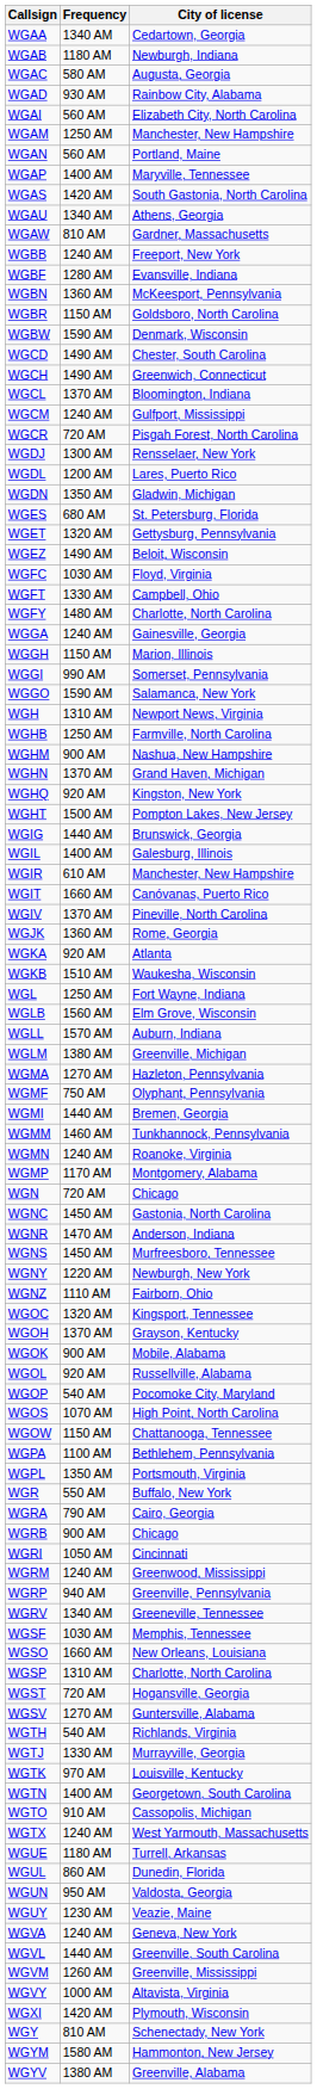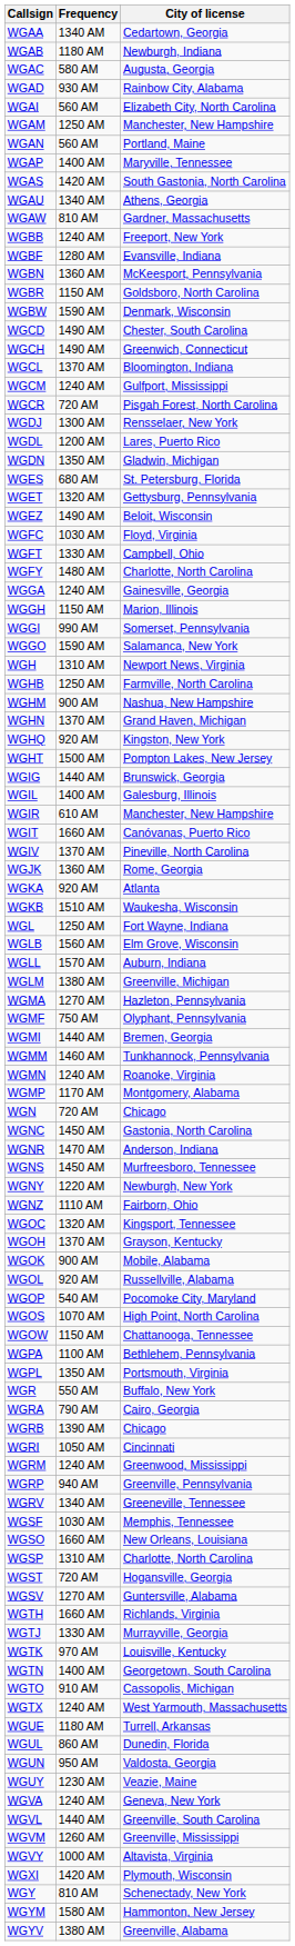 <table class="wikitable sortable">
 <tr>
 <th>Callsign</th>
 <th>Frequency</th>
 <th>City of license</th>
 </tr>
 <tr>
 <td><a href='#'>WGAA</a></td>
 <td>1340 AM</td>
 <td><a href='#'>Cedartown, Georgia</a></td>
 </tr>
 <tr>
 <td><a href='#'>WGAB</a></td>
 <td>1180 AM</td>
 <td><a href='#'>Newburgh, Indiana</a></td>
 </tr>
 <tr>
 <td><a href='#'>WGAC</a></td>
 <td>580 AM</td>
 <td><a href='#'>Augusta, Georgia</a></td>
 </tr>
 <tr>
 <td><a href='#'>WGAD</a></td>
 <td>930 AM</td>
 <td><a href='#'>Rainbow City, Alabama</a></td>
 </tr>
 <tr>
 <td><a href='#'>WGAI</a></td>
 <td>560 AM</td>
 <td><a href='#'>Elizabeth City, North Carolina</a></td>
 </tr>
 <tr>
 <td><a href='#'>WGAM</a></td>
 <td>1250 AM</td>
 <td><a href='#'>Manchester, New Hampshire</a></td>
 </tr>
 <tr>
 <td><a href='#'>WGAN</a></td>
 <td>560 AM</td>
 <td><a href='#'>Portland, Maine</a></td>
 </tr>
 <tr>
 <td><a href='#'>WGAP</a></td>
 <td>1400 AM</td>
 <td><a href='#'>Maryville, Tennessee</a></td>
 </tr>
 <tr>
 <td><a href='#'>WGAS</a></td>
 <td>1420 AM</td>
 <td><a href='#'>South Gastonia, North Carolina</a></td>
 </tr>
 <tr>
 <td><a href='#'>WGAU</a></td>
 <td>1340 AM</td>
 <td><a href='#'>Athens, Georgia</a></td>
 </tr>
 <tr>
 <td><a href='#'>WGAW</a></td>
 <td>810 AM</td>
 <td><a href='#'>Gardner, Massachusetts</a></td>
 </tr>
 <tr>
 <td><a href='#'>WGBB</a></td>
 <td>1240 AM</td>
 <td><a href='#'>Freeport, New York</a></td>
 </tr>
 <tr>
 <td><a href='#'>WGBF</a></td>
 <td>1280 AM</td>
 <td><a href='#'>Evansville, Indiana</a></td>
 </tr>
 <tr>
 <td><a href='#'>WGBN</a></td>
 <td>1360 AM</td>
 <td><a href='#'>McKeesport, Pennsylvania</a></td>
 </tr>
 <tr>
 <td><a href='#'>WGBR</a></td>
 <td>1150 AM</td>
 <td><a href='#'>Goldsboro, North Carolina</a></td>
 </tr>
 <tr>
 <td><a href='#'>WGBW</a></td>
 <td>1590 AM</td>
 <td><a href='#'>Denmark, Wisconsin</a></td>
 </tr>
 <tr>
 <td><a href='#'>WGCD</a></td>
 <td>1490 AM</td>
 <td><a href='#'>Chester, South Carolina</a></td>
 </tr>
 <tr>
 <td><a href='#'>WGCH</a></td>
 <td>1490 AM</td>
 <td><a href='#'>Greenwich, Connecticut</a></td>
 </tr>
 <tr>
 <td><a href='#'>WGCL</a></td>
 <td>1370 AM</td>
 <td><a href='#'>Bloomington, Indiana</a></td>
 </tr>
 <tr>
 <td><a href='#'>WGCM</a></td>
 <td>1240 AM</td>
 <td><a href='#'>Gulfport, Mississippi</a></td>
 </tr>
 <tr>
 <td><a href='#'>WGCR</a></td>
 <td>720 AM</td>
 <td><a href='#'>Pisgah Forest, North Carolina</a></td>
 </tr>
 <tr>
 <td><a href='#'>WGDJ</a></td>
 <td>1300 AM</td>
 <td><a href='#'>Rensselaer, New York</a></td>
 </tr>
 <tr>
 <td><a href='#'>WGDL</a></td>
 <td>1200 AM</td>
 <td><a href='#'>Lares, Puerto Rico</a></td>
 </tr>
 <tr>
 <td><a href='#'>WGDN</a></td>
 <td>1350 AM</td>
 <td><a href='#'>Gladwin, Michigan</a></td>
 </tr>
 <tr>
 <td><a href='#'>WGES</a></td>
 <td>680 AM</td>
 <td><a href='#'>St. Petersburg, Florida</a></td>
 </tr>
 <tr>
 <td><a href='#'>WGET</a></td>
 <td>1320 AM</td>
 <td><a href='#'>Gettysburg, Pennsylvania</a></td>
 </tr>
 <tr>
 <td><a href='#'>WGEZ</a></td>
 <td>1490 AM</td>
 <td><a href='#'>Beloit, Wisconsin</a></td>
 </tr>
 <tr>
 <td><a href='#'>WGFC</a></td>
 <td>1030 AM</td>
 <td><a href='#'>Floyd, Virginia</a></td>
 </tr>
 <tr>
 <td><a href='#'>WGFT</a></td>
 <td>1330 AM</td>
 <td><a href='#'>Campbell, Ohio</a></td>
 </tr>
 <tr>
 <td><a href='#'>WGFY</a></td>
 <td>1480 AM</td>
 <td><a href='#'>Charlotte, North Carolina</a></td>
 </tr>
 <tr>
 <td><a href='#'>WGGA</a></td>
 <td>1240 AM</td>
 <td><a href='#'>Gainesville, Georgia</a></td>
 </tr>
 <tr>
 <td><a href='#'>WGGH</a></td>
 <td>1150 AM</td>
 <td><a href='#'>Marion, Illinois</a></td>
 </tr>
 <tr>
 <td><a href='#'>WGGI</a></td>
 <td>990 AM</td>
 <td><a href='#'>Somerset, Pennsylvania</a></td>
 </tr>
 <tr>
 <td><a href='#'>WGGO</a></td>
 <td>1590 AM</td>
 <td><a href='#'>Salamanca, New York</a></td>
 </tr>
 <tr>
 <td><a href='#'>WGH</a></td>
 <td>1310 AM</td>
 <td><a href='#'>Newport News, Virginia</a></td>
 </tr>
 <tr>
 <td><a href='#'>WGHB</a></td>
 <td>1250 AM</td>
 <td><a href='#'>Farmville, North Carolina</a></td>
 </tr>
 <tr>
 <td><a href='#'>WGHM</a></td>
 <td>900 AM</td>
 <td><a href='#'>Nashua, New Hampshire</a></td>
 </tr>
 <tr>
 <td><a href='#'>WGHN</a></td>
 <td>1370 AM</td>
 <td><a href='#'>Grand Haven, Michigan</a></td>
 </tr>
 <tr>
 <td><a href='#'>WGHQ</a></td>
 <td>920 AM</td>
 <td><a href='#'>Kingston, New York</a></td>
 </tr>
 <tr>
 <td><a href='#'>WGHT</a></td>
 <td>1500 AM</td>
 <td><a href='#'>Pompton Lakes, New Jersey</a></td>
 </tr>
 <tr>
 <td><a href='#'>WGIG</a></td>
 <td>1440 AM</td>
 <td><a href='#'>Brunswick, Georgia</a></td>
 </tr>
 <tr>
 <td><a href='#'>WGIL</a></td>
 <td>1400 AM</td>
 <td><a href='#'>Galesburg, Illinois</a></td>
 </tr>
 <tr>
 <td><a href='#'>WGIR</a></td>
 <td>610 AM</td>
 <td><a href='#'>Manchester, New Hampshire</a></td>
 </tr>
 <tr>
 <td><a href='#'>WGIT</a></td>
 <td>1660 AM</td>
 <td><a href='#'>Canóvanas, Puerto Rico</a></td>
 </tr>
 <tr>
 <td><a href='#'>WGIV</a></td>
 <td>1370 AM</td>
 <td><a href='#'>Pineville, North Carolina</a></td>
 </tr>
 <tr>
 <td><a href='#'>WGJK</a></td>
 <td>1360 AM</td>
 <td><a href='#'>Rome, Georgia</a></td>
 </tr>
 <tr>
 <td><a href='#'>WGKA</a></td>
 <td>920 AM</td>
 <td><a href='#'>Atlanta</a></td>
 </tr>
 <tr>
 <td><a href='#'>WGKB</a></td>
 <td>1510 AM</td>
 <td><a href='#'>Waukesha, Wisconsin</a></td>
 </tr>
 <tr>
 <td><a href='#'>WGL</a></td>
 <td>1250 AM</td>
 <td><a href='#'>Fort Wayne, Indiana</a></td>
 </tr>
 <tr>
 <td><a href='#'>WGLB</a></td>
 <td>1560 AM</td>
 <td><a href='#'>Elm Grove, Wisconsin</a></td>
 </tr>
 <tr>
 <td><a href='#'>WGLL</a></td>
 <td>1570 AM</td>
 <td><a href='#'>Auburn, Indiana</a></td>
 </tr>
 <tr>
 <td><a href='#'>WGLM</a></td>
 <td>1380 AM</td>
 <td><a href='#'>Greenville, Michigan</a></td>
 </tr>
 <tr>
 <td><a href='#'>WGMA</a></td>
 <td>1270 AM</td>
 <td><a href='#'>Hazleton, Pennsylvania</a></td>
 </tr>
 <tr>
 <td><a href='#'>WGMF</a></td>
 <td>750 AM</td>
 <td><a href='#'>Olyphant, Pennsylvania</a></td>
 </tr>
 <tr>
 <td><a href='#'>WGMI</a></td>
 <td>1440 AM</td>
 <td><a href='#'>Bremen, Georgia</a></td>
 </tr>
 <tr>
 <td><a href='#'>WGMM</a></td>
 <td>1460 AM</td>
 <td><a href='#'>Tunkhannock, Pennsylvania</a></td>
 </tr>
 <tr>
 <td><a href='#'>WGMN</a></td>
 <td>1240 AM</td>
 <td><a href='#'>Roanoke, Virginia</a></td>
 </tr>
 <tr>
 <td><a href='#'>WGMP</a></td>
 <td>1170 AM</td>
 <td><a href='#'>Montgomery, Alabama</a></td>
 </tr>
 <tr>
 <td><a href='#'>WGN</a></td>
 <td>720 AM</td>
 <td><a href='#'>Chicago</a></td>
 </tr>
 <tr>
 <td><a href='#'>WGNC</a></td>
 <td>1450 AM</td>
 <td><a href='#'>Gastonia, North Carolina</a></td>
 </tr>
 <tr>
 <td><a href='#'>WGNR</a></td>
 <td>1470 AM</td>
 <td><a href='#'>Anderson, Indiana</a></td>
 </tr>
 <tr>
 <td><a href='#'>WGNS</a></td>
 <td>1450 AM</td>
 <td><a href='#'>Murfreesboro, Tennessee</a></td>
 </tr>
 <tr>
 <td><a href='#'>WGNY</a></td>
 <td>1220 AM</td>
 <td><a href='#'>Newburgh, New York</a></td>
 </tr>
 <tr>
 <td><a href='#'>WGNZ</a></td>
 <td>1110 AM</td>
 <td><a href='#'>Fairborn, Ohio</a></td>
 </tr>
 <tr>
 <td><a href='#'>WGOC</a></td>
 <td>1320 AM</td>
 <td><a href='#'>Kingsport, Tennessee</a></td>
 </tr>
 <tr>
 <td><a href='#'>WGOH</a></td>
 <td>1370 AM</td>
 <td><a href='#'>Grayson, Kentucky</a></td>
 </tr>
 <tr>
 <td><a href='#'>WGOK</a></td>
 <td>900 AM</td>
 <td><a href='#'>Mobile, Alabama</a></td>
 </tr>
 <tr>
 <td><a href='#'>WGOL</a></td>
 <td>920 AM</td>
 <td><a href='#'>Russellville, Alabama</a></td>
 </tr>
 <tr>
 <td><a href='#'>WGOP</a></td>
 <td>540 AM</td>
 <td><a href='#'>Pocomoke City, Maryland</a></td>
 </tr>
 <tr>
 <td><a href='#'>WGOS</a></td>
 <td>1070 AM</td>
 <td><a href='#'>High Point, North Carolina</a></td>
 </tr>
 <tr>
 <td><a href='#'>WGOW</a></td>
 <td>1150 AM</td>
 <td><a href='#'>Chattanooga, Tennessee</a></td>
 </tr>
 <tr>
 <td><a href='#'>WGPA</a></td>
 <td>1100 AM</td>
 <td><a href='#'>Bethlehem, Pennsylvania</a></td>
 </tr>
 <tr>
 <td><a href='#'>WGPL</a></td>
 <td>1350 AM</td>
 <td><a href='#'>Portsmouth, Virginia</a></td>
 </tr>
 <tr>
 <td><a href='#'>WGR</a></td>
 <td>550 AM</td>
 <td><a href='#'>Buffalo, New York</a></td>
 </tr>
 <tr>
 <td><a href='#'>WGRA</a></td>
 <td>790 AM</td>
 <td><a href='#'>Cairo, Georgia</a></td>
 </tr>
 <tr>
 <td><a href='#'>WGRB</a></td>
-<td>900 AM</td>
+<td>1390 AM</td>
 <td><a href='#'>Chicago</a></td>
 </tr>
 <tr>
 <td><a href='#'>WGRI</a></td>
 <td>1050 AM</td>
 <td><a href='#'>Cincinnati</a></td>
 </tr>
 <tr>
 <td><a href='#'>WGRM</a></td>
 <td>1240 AM</td>
 <td><a href='#'>Greenwood, Mississippi</a></td>
 </tr>
 <tr>
 <td><a href='#'>WGRP</a></td>
 <td>940 AM</td>
 <td><a href='#'>Greenville, Pennsylvania</a></td>
 </tr>
 <tr>
 <td><a href='#'>WGRV</a></td>
 <td>1340 AM</td>
 <td><a href='#'>Greeneville, Tennessee</a></td>
 </tr>
 <tr>
 <td><a href='#'>WGSF</a></td>
 <td>1030 AM</td>
 <td><a href='#'>Memphis, Tennessee</a></td>
 </tr>
 <tr>
 <td><a href='#'>WGSO</a></td>
 <td>1660 AM</td>
 <td><a href='#'>New Orleans, Louisiana</a></td>
 </tr>
 <tr>
 <td><a href='#'>WGSP</a></td>
 <td>1310 AM</td>
 <td><a href='#'>Charlotte, North Carolina</a></td>
 </tr>
 <tr>
 <td><a href='#'>WGST</a></td>
 <td>720 AM</td>
 <td><a href='#'>Hogansville, Georgia</a></td>
 </tr>
 <tr>
 <td><a href='#'>WGSV</a></td>
 <td>1270 AM</td>
 <td><a href='#'>Guntersville, Alabama</a></td>
 </tr>
 <tr>
 <td><a href='#'>WGTH</a></td>
-<td>540 AM</td>
+<td>1660 AM</td>
 <td><a href='#'>Richlands, Virginia</a></td>
 </tr>
 <tr>
 <td><a href='#'>WGTJ</a></td>
 <td>1330 AM</td>
 <td><a href='#'>Murrayville, Georgia</a></td>
 </tr>
 <tr>
 <td><a href='#'>WGTK</a></td>
 <td>970 AM</td>
 <td><a href='#'>Louisville, Kentucky</a></td>
 </tr>
 <tr>
 <td><a href='#'>WGTN</a></td>
 <td>1400 AM</td>
 <td><a href='#'>Georgetown, South Carolina</a></td>
 </tr>
 <tr>
 <td><a href='#'>WGTO</a></td>
 <td>910 AM</td>
 <td><a href='#'>Cassopolis, Michigan</a></td>
 </tr>
 <tr>
 <td><a href='#'>WGTX</a></td>
 <td>1240 AM</td>
 <td><a href='#'>West Yarmouth, Massachusetts</a></td>
 </tr>
 <tr>
 <td><a href='#'>WGUE</a></td>
 <td>1180 AM</td>
 <td><a href='#'>Turrell, Arkansas</a></td>
 </tr>
 <tr>
 <td><a href='#'>WGUL</a></td>
 <td>860 AM</td>
 <td><a href='#'>Dunedin, Florida</a></td>
 </tr>
 <tr>
 <td><a href='#'>WGUN</a></td>
 <td>950 AM</td>
 <td><a href='#'>Valdosta, Georgia</a></td>
 </tr>
 <tr>
 <td><a href='#'>WGUY</a></td>
 <td>1230 AM</td>
 <td><a href='#'>Veazie, Maine</a></td>
 </tr>
 <tr>
 <td><a href='#'>WGVA</a></td>
 <td>1240 AM</td>
 <td><a href='#'>Geneva, New York</a></td>
 </tr>
 <tr>
 <td><a href='#'>WGVL</a></td>
 <td>1440 AM</td>
 <td><a href='#'>Greenville, South Carolina</a></td>
 </tr>
 <tr>
 <td><a href='#'>WGVM</a></td>
 <td>1260 AM</td>
 <td><a href='#'>Greenville, Mississippi</a></td>
 </tr>
 <tr>
 <td><a href='#'>WGVY</a></td>
 <td>1000 AM</td>
 <td><a href='#'>Altavista, Virginia</a></td>
 </tr>
 <tr>
 <td><a href='#'>WGXI</a></td>
 <td>1420 AM</td>
 <td><a href='#'>Plymouth, Wisconsin</a></td>
 </tr>
 <tr>
 <td><a href='#'>WGY</a></td>
 <td>810 AM</td>
 <td><a href='#'>Schenectady, New York</a></td>
 </tr>
 <tr>
 <td><a href='#'>WGYM</a></td>
 <td>1580 AM</td>
 <td><a href='#'>Hammonton, New Jersey</a></td>
 </tr>
 <tr>
 <td><a href='#'>WGYV</a></td>
 <td>1380 AM</td>
 <td><a href='#'>Greenville, Alabama</a></td>
 </tr>
 </table>
